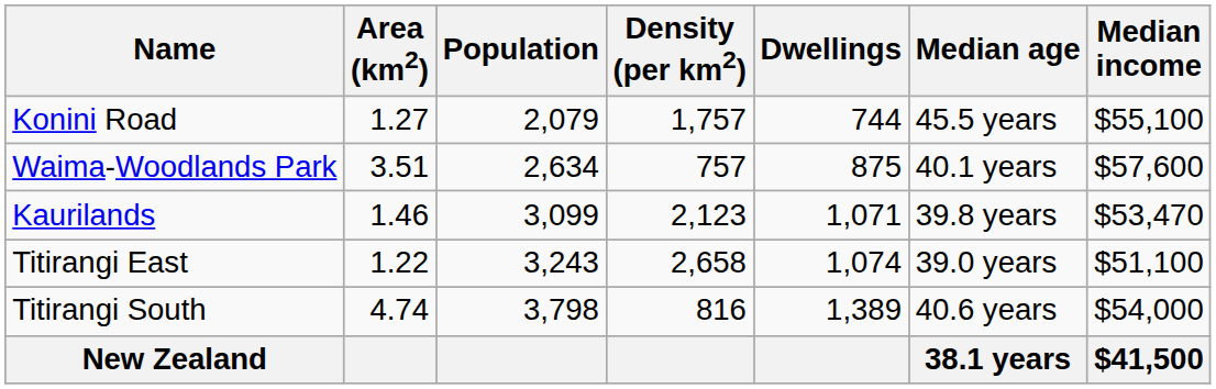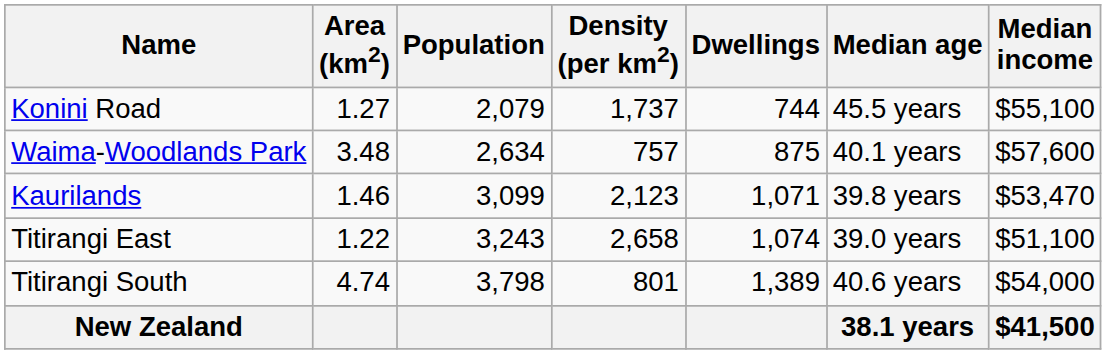 <table class="wikitable">
 <tr>
 <th>Name</th>
 <th>Area<br>(km<sup>2</sup>)</th>
 <th>Population</th>
 <th>Density<br>(per km<sup>2</sup>)</th>
 <th>Dwellings</th>
 <th>Median age</th>
 <th>Median<br>income</th>
 </tr>
 <tr>
 <td><a href='#'>Konini</a> Road</td>
 <td style="text-align:right;">1.27</td>
 <td style="text-align:right;">2,079</td>
-<td style="text-align:right;">1,757</td>
+<td style="text-align:right;">1,737</td>
 <td style="text-align:right;">744</td>
 <td>45.5 years</td>
 <td>$55,100</td>
 </tr>
 <tr>
 <td><a href='#'>Waima</a>-<a href='#'>Woodlands Park</a></td>
-<td style="text-align:right;">3.51</td>
+<td style="text-align:right;">3.48</td>
 <td style="text-align:right;">2,634</td>
 <td style="text-align:right;">757</td>
 <td style="text-align:right;">875</td>
 <td>40.1 years</td>
 <td>$57,600</td>
 </tr>
 <tr>
 <td><a href='#'>Kaurilands</a></td>
 <td style="text-align:right;">1.46</td>
 <td style="text-align:right;">3,099</td>
 <td style="text-align:right;">2,123</td>
 <td style="text-align:right;">1,071</td>
 <td>39.8 years</td>
 <td>$53,470</td>
 </tr>
 <tr>
 <td>Titirangi East</td>
 <td style="text-align:right;">1.22</td>
 <td style="text-align:right;">3,243</td>
 <td style="text-align:right;">2,658</td>
 <td style="text-align:right;">1,074</td>
 <td>39.0 years</td>
 <td>$51,100</td>
 </tr>
 <tr>
 <td>Titirangi South</td>
 <td style="text-align:right;">4.74</td>
 <td style="text-align:right;">3,798</td>
-<td style="text-align:right;">816</td>
+<td style="text-align:right;">801</td>
 <td style="text-align:right;">1,389</td>
 <td>40.6 years</td>
 <td>$54,000</td>
 </tr>
 <tr>
 <th>New Zealand</th>
 <th></th>
 <th></th>
 <th></th>
 <th></th>
 <th>38.1 years</th>
 <th style="text-align:left;">$41,500</th>
 </tr>
 </table>
